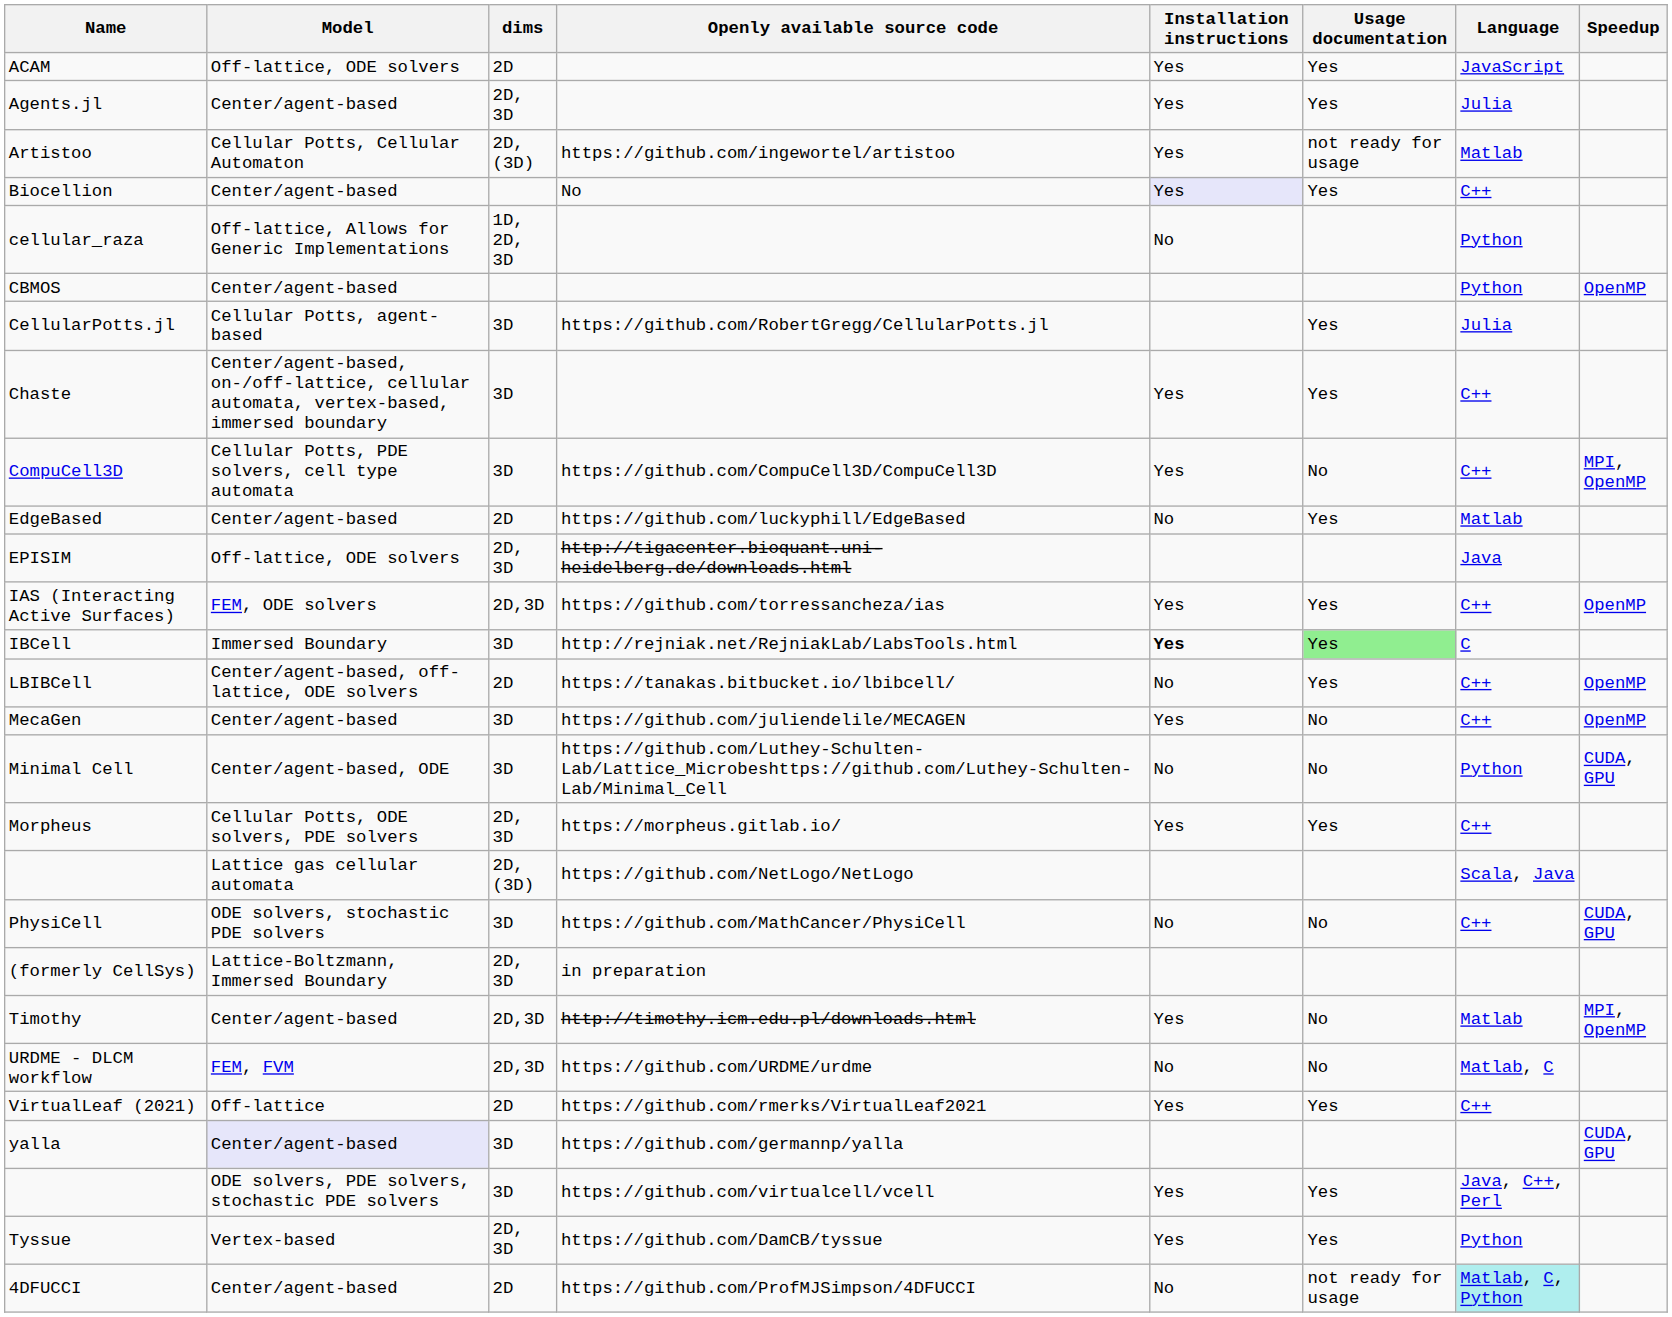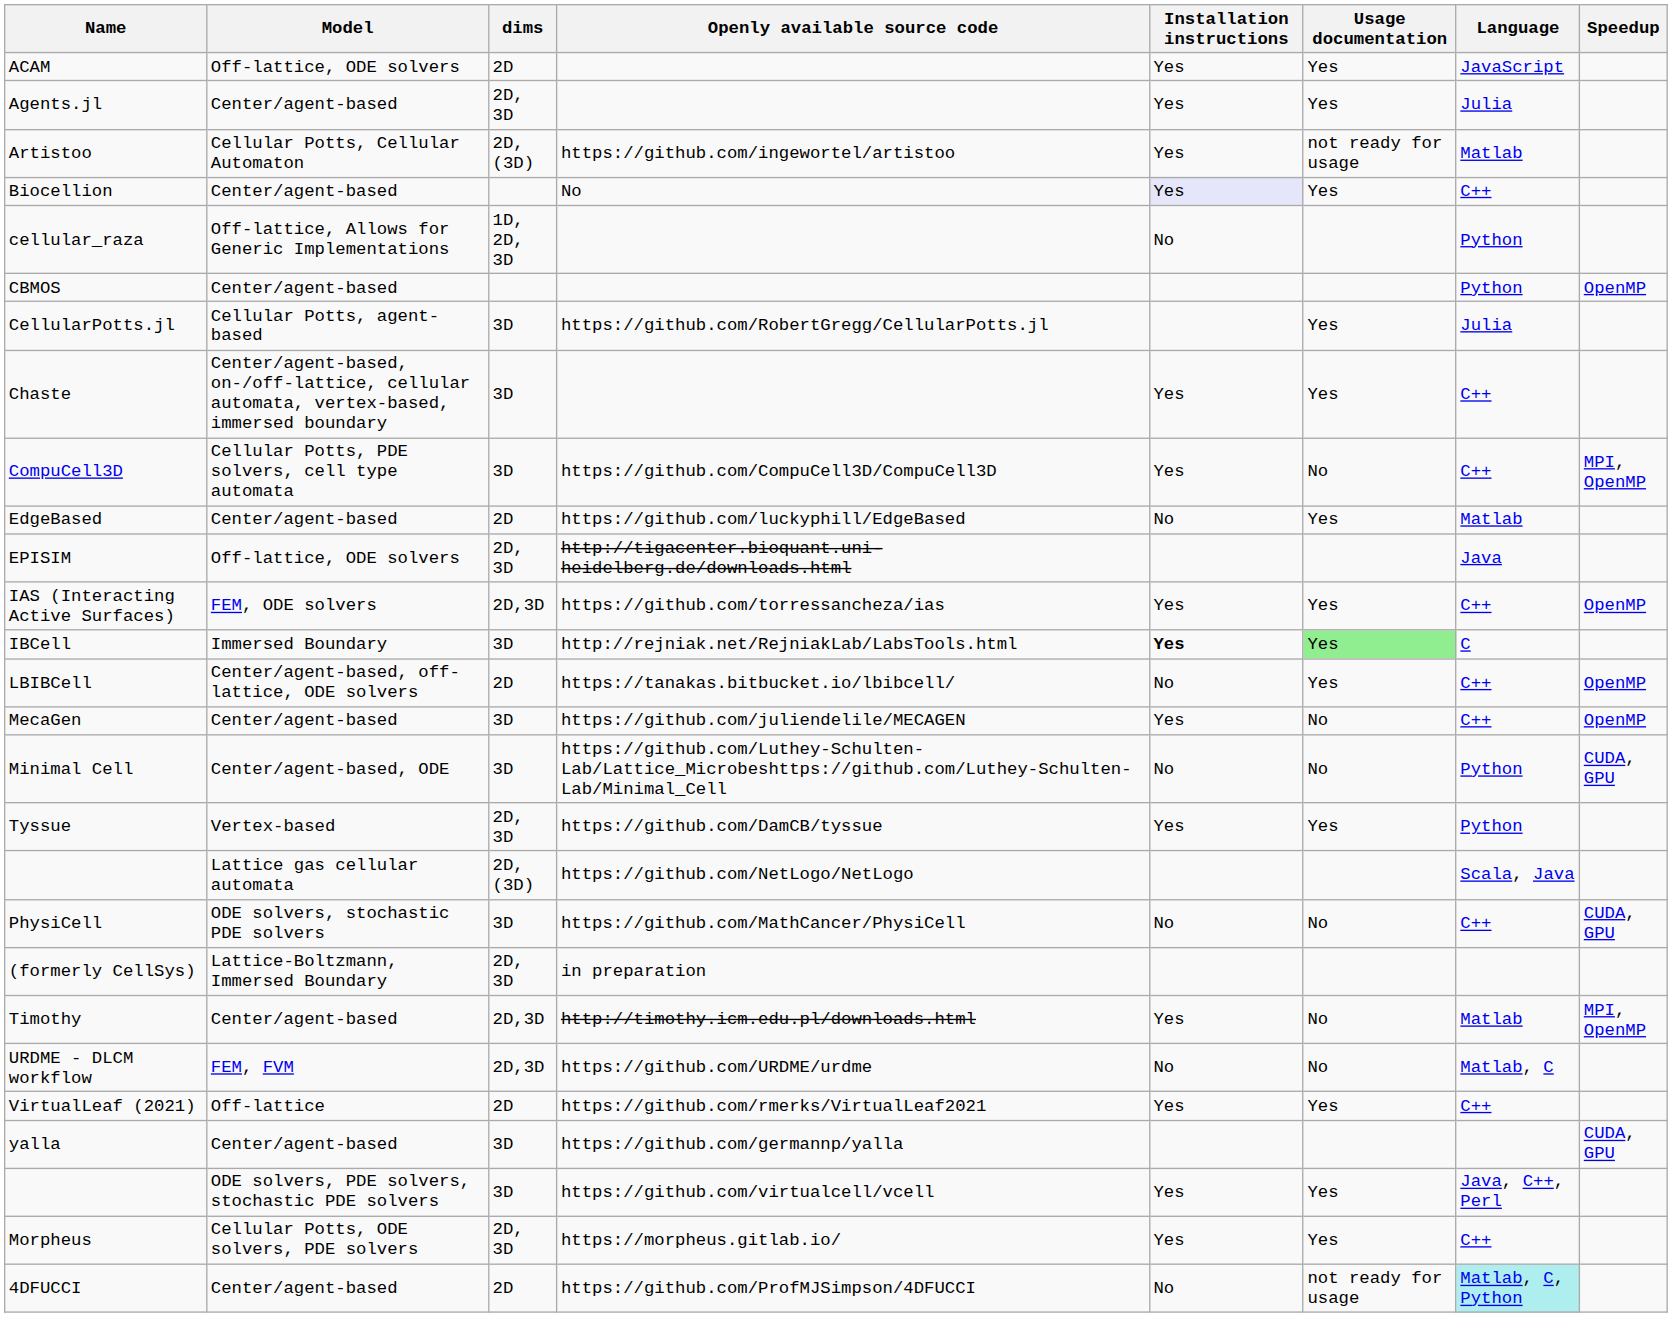 <table class="wikitable sortable">
 <tr>
 <th>Name</th>
 <th>Model</th>
 <th>dims</th>
 <th>Openly available source code</th>
 <th>Installation instructions</th>
 <th>Usage documentation</th>
 <th>Language</th>
 <th>Speedup</th>
 </tr>
 <tr>
 <td>ACAM</td>
 <td>Off-lattice, ODE solvers</td>
 <td>2D</td>
 <td></td>
 <td>Yes</td>
 <td>Yes</td>
 <td><a href='#'>JavaScript</a></td>
 <td></td>
 </tr>
 <tr>
 <td>Agents.jl</td>
 <td>Center/agent-based</td>
 <td>2D, 3D</td>
 <td></td>
 <td>Yes</td>
 <td>Yes</td>
 <td><a href='#'>Julia</a></td>
 <td></td>
 </tr>
 <tr>
 <td>Artistoo</td>
 <td>Cellular Potts, Cellular Automaton</td>
 <td>2D, (3D)</td>
 <td>https://github.com/ingewortel/artistoo</td>
 <td>Yes</td>
 <td>not ready for usage</td>
 <td><a href='#'>Matlab</a></td>
 <td></td>
 </tr>
 <tr>
 <td>Biocellion</td>
 <td>Center/agent-based</td>
 <td></td>
 <td>No</td>
 <td style="background: lavender;">Yes</td>
 <td>Yes</td>
 <td><a href='#'>C++</a></td>
 <td></td>
 </tr>
 <tr>
 <td>cellular_raza</td>
 <td>Off-lattice, Allows for Generic Implementations</td>
 <td>1D, 2D, 3D</td>
 <td></td>
 <td>No</td>
 <td></td>
 <td><a href='#'>Python</a></td>
 <td></td>
 </tr>
 <tr>
 <td>CBMOS</td>
 <td>Center/agent-based</td>
 <td></td>
 <td></td>
 <td></td>
 <td></td>
 <td><a href='#'>Python</a></td>
 <td><a href='#'>OpenMP</a></td>
 </tr>
 <tr>
 <td>CellularPotts.jl</td>
 <td>Cellular Potts, agent-based</td>
 <td>3D</td>
 <td>https://github.com/RobertGregg/CellularPotts.jl</td>
 <td></td>
 <td>Yes</td>
 <td><a href='#'>Julia</a></td>
 <td></td>
 </tr>
 <tr>
 <td>Chaste</td>
 <td>Center/agent-based, on-/off-lattice, cellular automata, vertex-based, immersed boundary</td>
 <td>3D</td>
 <td></td>
 <td>Yes</td>
 <td>Yes</td>
 <td><a href='#'>C++</a></td>
 <td></td>
 </tr>
 <tr>
 <td><a href='#'>CompuCell3D</a></td>
 <td>Cellular Potts, PDE solvers, cell type automata</td>
 <td>3D</td>
 <td>https://github.com/CompuCell3D/CompuCell3D</td>
 <td>Yes</td>
 <td>No</td>
 <td><a href='#'>C++</a></td>
 <td><a href='#'>MPI</a>, <a href='#'>OpenMP</a></td>
 </tr>
 <tr>
 <td>EdgeBased</td>
 <td>Center/agent-based</td>
 <td>2D</td>
 <td>https://github.com/luckyphill/EdgeBased</td>
 <td>No</td>
 <td>Yes</td>
 <td><a href='#'>Matlab</a></td>
 <td></td>
 </tr>
 <tr>
 <td>EPISIM</td>
 <td>Off-lattice, ODE solvers</td>
 <td>2D, 3D</td>
 <td><s>http://tigacenter.bioquant.uni-heidelberg.de/downloads.html</s></td>
 <td></td>
 <td></td>
 <td><a href='#'>Java</a></td>
 <td></td>
 </tr>
 <tr>
 <td>IAS (Interacting Active Surfaces)</td>
 <td><a href='#'>FEM</a>, ODE solvers</td>
 <td>2D,3D</td>
 <td>https://github.com/torressancheza/ias</td>
 <td>Yes</td>
 <td>Yes</td>
 <td><a href='#'>C++</a></td>
 <td><a href='#'>OpenMP</a></td>
 </tr>
 <tr>
 <td>IBCell</td>
 <td>Immersed Boundary</td>
 <td>3D</td>
 <td>http://rejniak.net/RejniakLab/LabsTools.html</td>
 <td><strong>Yes</strong></td>
 <td style="background: lightgreen;">Yes</td>
 <td><a href='#'>C</a></td>
 <td></td>
 </tr>
 <tr>
 <td>LBIBCell</td>
 <td>Center/agent-based, off-lattice, ODE solvers</td>
 <td>2D</td>
 <td>https://tanakas.bitbucket.io/lbibcell/</td>
 <td>No</td>
 <td>Yes</td>
 <td><a href='#'>C++</a></td>
 <td><a href='#'>OpenMP</a></td>
 </tr>
 <tr>
 <td>MecaGen</td>
 <td>Center/agent-based</td>
 <td>3D</td>
 <td>https://github.com/juliendelile/MECAGEN</td>
 <td>Yes</td>
 <td>No</td>
 <td><a href='#'>C++</a></td>
 <td><a href='#'>OpenMP</a></td>
 </tr>
 <tr>
 <td>Minimal Cell</td>
 <td>Center/agent-based, ODE</td>
 <td>3D</td>
 <td>https://github.com/Luthey-Schulten-Lab/Lattice_Microbeshttps://github.com/Luthey-Schulten-Lab/Minimal_Cell</td>
 <td>No</td>
 <td>No</td>
 <td><a href='#'>Python</a></td>
 <td><a href='#'>CUDA</a>, <a href='#'>GPU</a></td>
 </tr>
 <tr>
-<td>Morpheus</td>
-<td>Cellular Potts, ODE solvers, PDE solvers</td>
+<td>Tyssue</td>
+<td>Vertex-based</td>
 <td>2D, 3D</td>
-<td>https://morpheus.gitlab.io/</td>
+<td>https://github.com/DamCB/tyssue</td>
 <td>Yes</td>
 <td>Yes</td>
-<td><a href='#'>C++</a></td>
+<td><a href='#'>Python</a></td>
 <td></td>
 </tr>
 <tr>
 <td></td>
 <td>Lattice gas cellular automata</td>
 <td>2D, (3D)</td>
 <td>https://github.com/NetLogo/NetLogo</td>
 <td></td>
 <td></td>
 <td><a href='#'>Scala</a>, <a href='#'>Java</a></td>
 <td></td>
 </tr>
 <tr>
 <td>PhysiCell</td>
 <td>ODE solvers, stochastic PDE solvers</td>
 <td>3D</td>
 <td>https://github.com/MathCancer/PhysiCell</td>
 <td>No</td>
 <td>No</td>
 <td><a href='#'>C++</a></td>
 <td><a href='#'>CUDA</a>, <a href='#'>GPU</a></td>
 </tr>
 <tr>
 <td> (formerly CellSys)</td>
 <td>Lattice-Boltzmann, Immersed Boundary</td>
 <td>2D, 3D</td>
 <td>in preparation</td>
 <td></td>
 <td></td>
 <td></td>
 <td></td>
 </tr>
 <tr>
 <td>Timothy</td>
 <td>Center/agent-based</td>
 <td>2D,3D</td>
 <td><s>http://timothy.icm.edu.pl/downloads.html</s></td>
 <td>Yes</td>
 <td>No</td>
 <td><a href='#'>Matlab</a></td>
 <td><a href='#'>MPI</a>, <a href='#'>OpenMP</a></td>
 </tr>
 <tr>
 <td>URDME - DLCM workflow</td>
 <td><a href='#'>FEM</a>, <a href='#'>FVM</a></td>
 <td>2D,3D</td>
 <td>https://github.com/URDME/urdme</td>
 <td>No</td>
 <td>No</td>
 <td><a href='#'>Matlab</a>, <a href='#'>C</a></td>
 <td></td>
 </tr>
 <tr>
 <td>VirtualLeaf (2021)</td>
 <td>Off-lattice</td>
 <td>2D</td>
 <td>https://github.com/rmerks/VirtualLeaf2021</td>
 <td>Yes</td>
 <td>Yes</td>
 <td><a href='#'>C++</a></td>
 <td></td>
 </tr>
 <tr>
 <td>yalla</td>
-<td style="background: lavender;">Center/agent-based</td>
+<td>Center/agent-based</td>
 <td>3D</td>
 <td>https://github.com/germannp/yalla</td>
 <td></td>
 <td></td>
 <td></td>
 <td><a href='#'>CUDA</a>, <a href='#'>GPU</a></td>
 </tr>
 <tr>
 <td></td>
 <td>ODE solvers, PDE solvers, stochastic PDE solvers</td>
 <td>3D</td>
 <td>https://github.com/virtualcell/vcell</td>
 <td>Yes</td>
 <td>Yes</td>
 <td><a href='#'>Java</a>, <a href='#'>C++</a>, <a href='#'>Perl</a></td>
 <td></td>
 </tr>
 <tr>
-<td>Tyssue</td>
-<td>Vertex-based</td>
+<td>Morpheus</td>
+<td>Cellular Potts, ODE solvers, PDE solvers</td>
 <td>2D, 3D</td>
-<td>https://github.com/DamCB/tyssue</td>
+<td>https://morpheus.gitlab.io/</td>
 <td>Yes</td>
 <td>Yes</td>
-<td><a href='#'>Python</a></td>
+<td><a href='#'>C++</a></td>
 <td></td>
 </tr>
 <tr>
 <td>4DFUCCI</td>
 <td>Center/agent-based</td>
 <td>2D</td>
 <td>https://github.com/ProfMJSimpson/4DFUCCI</td>
 <td>No</td>
 <td>not ready for usage</td>
 <td style="background: paleturquoise;"><a href='#'>Matlab</a>, <a href='#'>C</a>, <a href='#'>Python</a></td>
 <td></td>
 </tr>
 </table>
